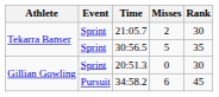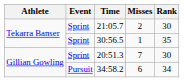 <table class="wikitable" style="font-size:90%">
 <tr>
 <th>Athlete</th>
 <th>Event</th>
 <th>Time</th>
 <th>Misses</th>
 <th>Rank</th>
 </tr>
 <tr align=center>
 <td align=left rowspan=2><a href='#'>Tekarra Banser</a></td>
 <td align=left><a href='#'>Sprint</a></td>
 <td>21:05.7</td>
 <td>2</td>
 <td>30</td>
 </tr>
 <tr align=center>
 <td align=left><a href='#'>Sprint</a></td>
 <td>30:56.5</td>
-<td>5</td>
+<td>1</td>
 <td>35</td>
 </tr>
 <tr align=center>
 <td align=left rowspan=2><a href='#'>Gillian Gowling</a></td>
 <td align=left><a href='#'>Sprint</a></td>
 <td>20:51.3</td>
-<td>0</td>
+<td>7</td>
 <td>30</td>
 </tr>
 <tr align=center>
 <td align=left><a href='#'>Pursuit</a></td>
 <td>34:58.2</td>
 <td>6</td>
-<td>45</td>
+<td>34</td>
 </tr>
 </table>
